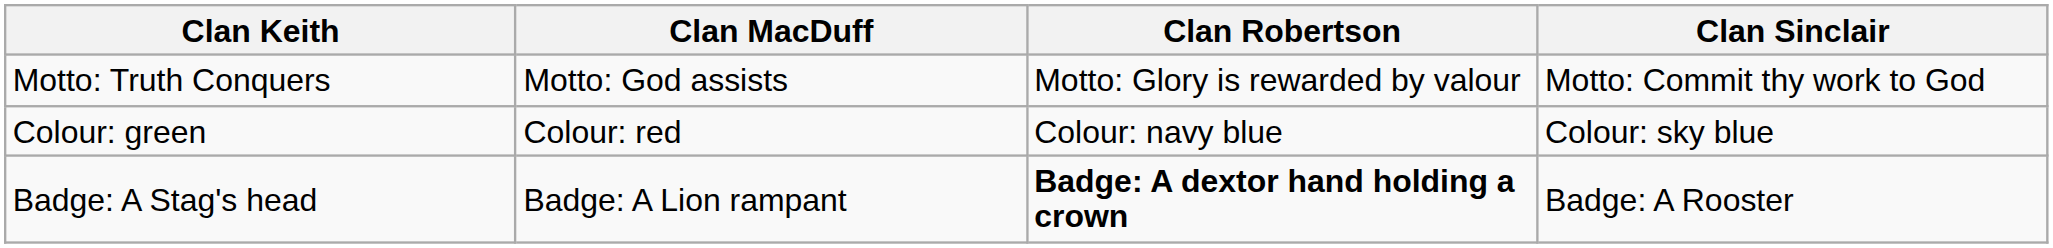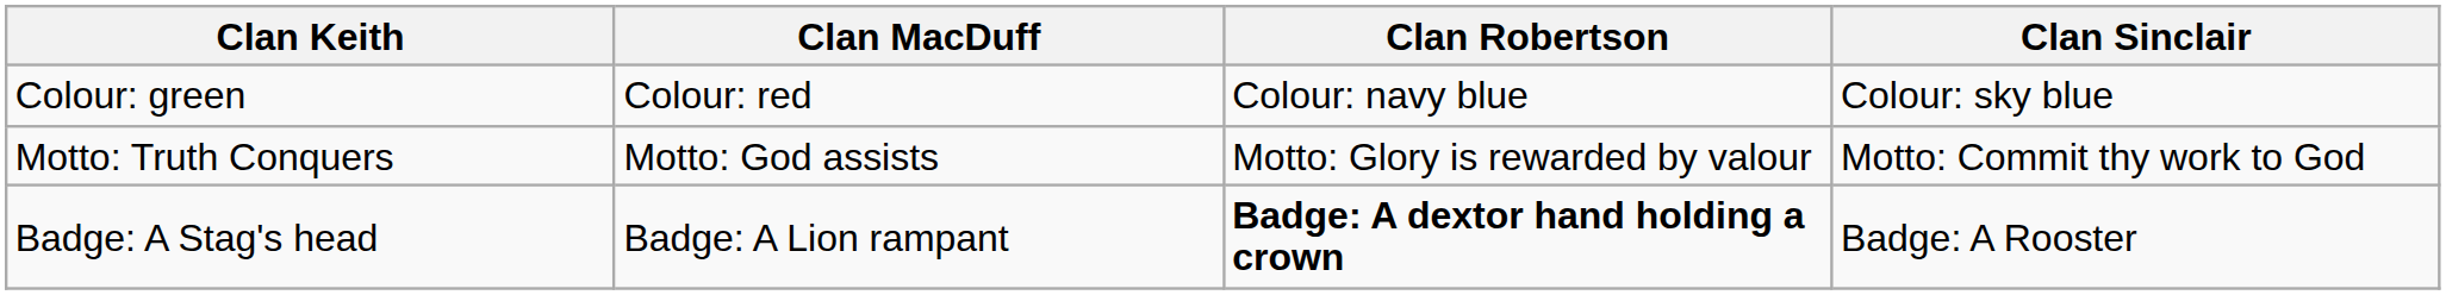 <table class="wikitable" style="font-size: 85%;">
 <tr>
 <th width="25%"><strong>Clan Keith</strong></th>
 <th width="25%"><strong>Clan MacDuff</strong></th>
 <th width="25%"><strong>Clan Robertson</strong></th>
 <th width="25%"><strong>Clan Sinclair</strong></th>
 </tr>
 <tr>
+<td>Colour: green</td>
+<td>Colour: red</td>
+<td>Colour: navy blue</td>
+<td>Colour: sky blue</td>
+</tr>
+<tr>
 <td>Motto: Truth Conquers</td>
 <td>Motto: God assists</td>
 <td>Motto: Glory is rewarded by valour</td>
 <td>Motto: Commit thy work to God</td>
-</tr>
-<tr>
-<td>Colour: green</td>
-<td>Colour: red</td>
-<td>Colour: navy blue</td>
-<td>Colour: sky blue</td>
 </tr>
 <tr>
 <td>Badge: A Stag's head</td>
 <td>Badge: A Lion rampant</td>
 <td><strong>Badge: A dextor hand holding a crown</strong></td>
 <td>Badge: A Rooster</td>
 </tr>
 </table>
